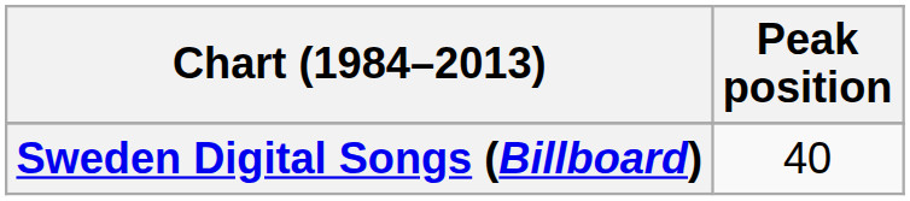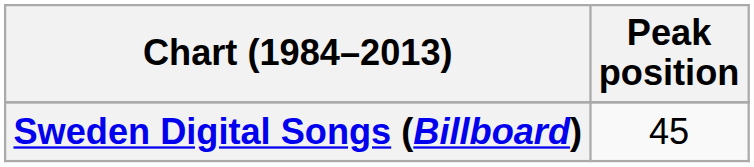 <table class="wikitable sortable plainrowheaders" style="text-align:center;">
 <tr>
 <th scope="col">Chart (1984–2013)</th>
 <th scope="col">Peak<br>position</th>
 </tr>
 <tr>
 </tr>
 <tr>
 <th scope="row"><a href='#'>Sweden Digital Songs</a> (<em><a href='#'>Billboard</a></em>)</th>
-<td>40</td>
+<td>45</td>
 </tr>
 </table>
